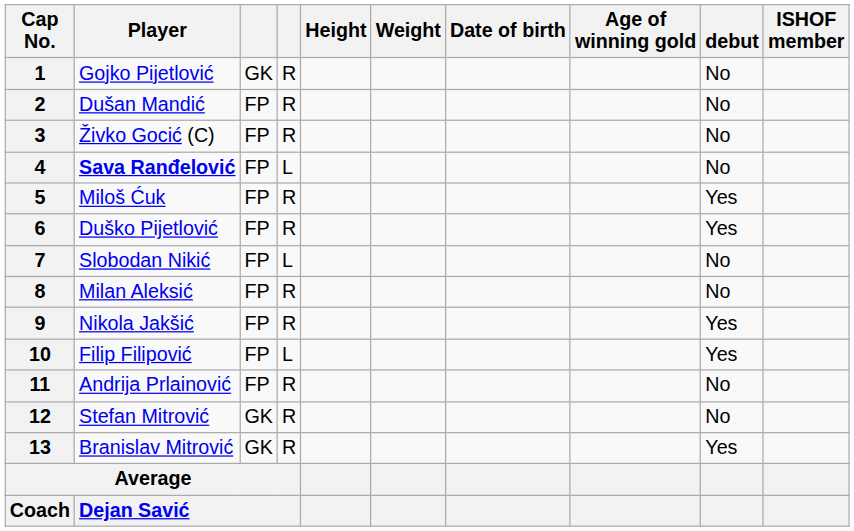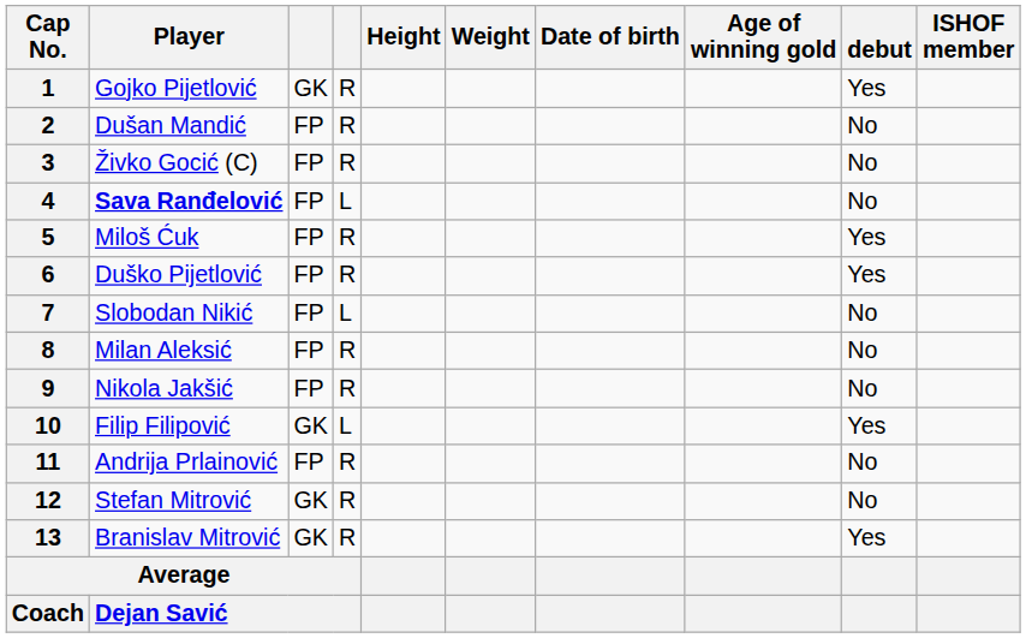 <table class="wikitable sortable sticky-header defaultcenter col2left col5left col6right col7right col8left" style="100%; margin-left: 1em;">
 <tr>
 <th scope="col">Cap<br>No.</th>
 <th scope="col">Player</th>
 <th scope="col"></th>
 <th></th>
 <th scope="col">Height</th>
 <th scope="col">Weight</th>
 <th scope="col">Date of birth</th>
 <th scope="col">Age of<br>winning gold</th>
 <th scope="col"><br>debut</th>
 <th scope="col">ISHOF<br>member</th>
 </tr>
 <tr>
 <th scope="row">1</th>
 <td data-sort-value="Pijetlović, Gojko"><a href='#'>Gojko Pijetlović</a></td>
 <td>GK</td>
 <td>R</td>
 <td></td>
 <td></td>
 <td></td>
 <td></td>
-<td>No</td>
+<td>Yes</td>
 <td></td>
 </tr>
 <tr>
 <th scope="row">2</th>
 <td data-sort-value="Mandić, Dušan"><a href='#'>Dušan Mandić</a></td>
 <td>FP</td>
 <td>R</td>
 <td></td>
 <td></td>
 <td></td>
 <td></td>
 <td>No</td>
 <td></td>
 </tr>
 <tr>
 <th scope="row">3</th>
 <td data-sort-value="Gocić, Živko"><a href='#'>Živko Gocić</a> (C)</td>
 <td>FP</td>
 <td>R</td>
 <td></td>
 <td></td>
 <td></td>
 <td></td>
 <td>No</td>
 <td></td>
 </tr>
 <tr>
 <th scope="row">4</th>
 <td data-sort-value="Ranđelović, Sava"><strong><a href='#'>Sava Ranđelović</a></strong></td>
 <td>FP</td>
 <td>L</td>
 <td></td>
 <td></td>
 <td></td>
 <td></td>
 <td>No</td>
 <td></td>
 </tr>
 <tr>
 <th scope="row">5</th>
 <td data-sort-value="Ćuk, Miloš"><a href='#'>Miloš Ćuk</a></td>
 <td>FP</td>
 <td>R</td>
 <td></td>
 <td></td>
 <td></td>
 <td></td>
 <td>Yes</td>
 <td></td>
 </tr>
 <tr>
 <th scope="row">6</th>
 <td data-sort-value="Pijetlović, Duško"><a href='#'>Duško Pijetlović</a></td>
 <td>FP</td>
 <td>R</td>
 <td></td>
 <td></td>
 <td></td>
 <td></td>
 <td>Yes</td>
 <td></td>
 </tr>
 <tr>
 <th scope="row">7</th>
 <td data-sort-value="Nikić, Slobodan"><a href='#'>Slobodan Nikić</a></td>
 <td>FP</td>
 <td>L</td>
 <td></td>
 <td></td>
 <td></td>
 <td></td>
 <td>No</td>
 <td></td>
 </tr>
 <tr>
 <th scope="row">8</th>
 <td data-sort-value="Aleksić, Milan"><a href='#'>Milan Aleksić</a></td>
 <td>FP</td>
 <td>R</td>
 <td></td>
 <td></td>
 <td></td>
 <td></td>
 <td>No</td>
 <td></td>
 </tr>
 <tr>
 <th scope="row">9</th>
 <td data-sort-value="Jakšić, Nikola"><a href='#'>Nikola Jakšić</a></td>
 <td>FP</td>
 <td>R</td>
 <td></td>
 <td></td>
 <td style="text-align: right;"></td>
 <td style="text-align: left;"></td>
-<td>Yes</td>
+<td>No</td>
 <td></td>
 </tr>
 <tr>
 <th scope="row">10</th>
 <td data-sort-value="Filipović, Filip"><a href='#'>Filip Filipović</a></td>
-<td>FP</td>
+<td>GK</td>
 <td>L</td>
 <td></td>
 <td></td>
 <td></td>
 <td></td>
 <td>Yes</td>
 <td></td>
 </tr>
 <tr>
 <th scope="row">11</th>
 <td data-sort-value="Prlainović, Andrija"><a href='#'>Andrija Prlainović</a></td>
 <td>FP</td>
 <td>R</td>
 <td></td>
 <td></td>
 <td></td>
 <td></td>
 <td>No</td>
 <td></td>
 </tr>
 <tr>
 <th scope="row">12</th>
 <td data-sort-value="Mitrović, Stefan"><a href='#'>Stefan Mitrović</a></td>
 <td>GK</td>
 <td>R</td>
 <td></td>
 <td></td>
 <td></td>
 <td></td>
 <td>No</td>
 <td></td>
 </tr>
 <tr>
 <th scope="row">13</th>
 <td data-sort-value="Mitrović, Branislav"><a href='#'>Branislav Mitrović</a></td>
 <td>GK</td>
 <td>R</td>
 <td></td>
 <td></td>
 <td></td>
 <td></td>
 <td>Yes</td>
 <td></td>
 </tr>
 <tr class="sortbottom">
 <th colspan="4">Average</th>
 <th style="text-align: left;"></th>
 <th style="text-align: right;"></th>
 <th style="text-align: right;"></th>
 <th style="text-align: left;"></th>
 <th></th>
 <th></th>
 </tr>
 <tr class="sortbottom">
 <th>Coach</th>
 <th colspan="3" style="text-align: left;"><a href='#'>Dejan Savić</a></th>
 <th style="text-align: left;"></th>
 <th></th>
 <th style="text-align: right;"></th>
 <th style="text-align: left;"></th>
 <th></th>
 <th></th>
 </tr>
 </table>
